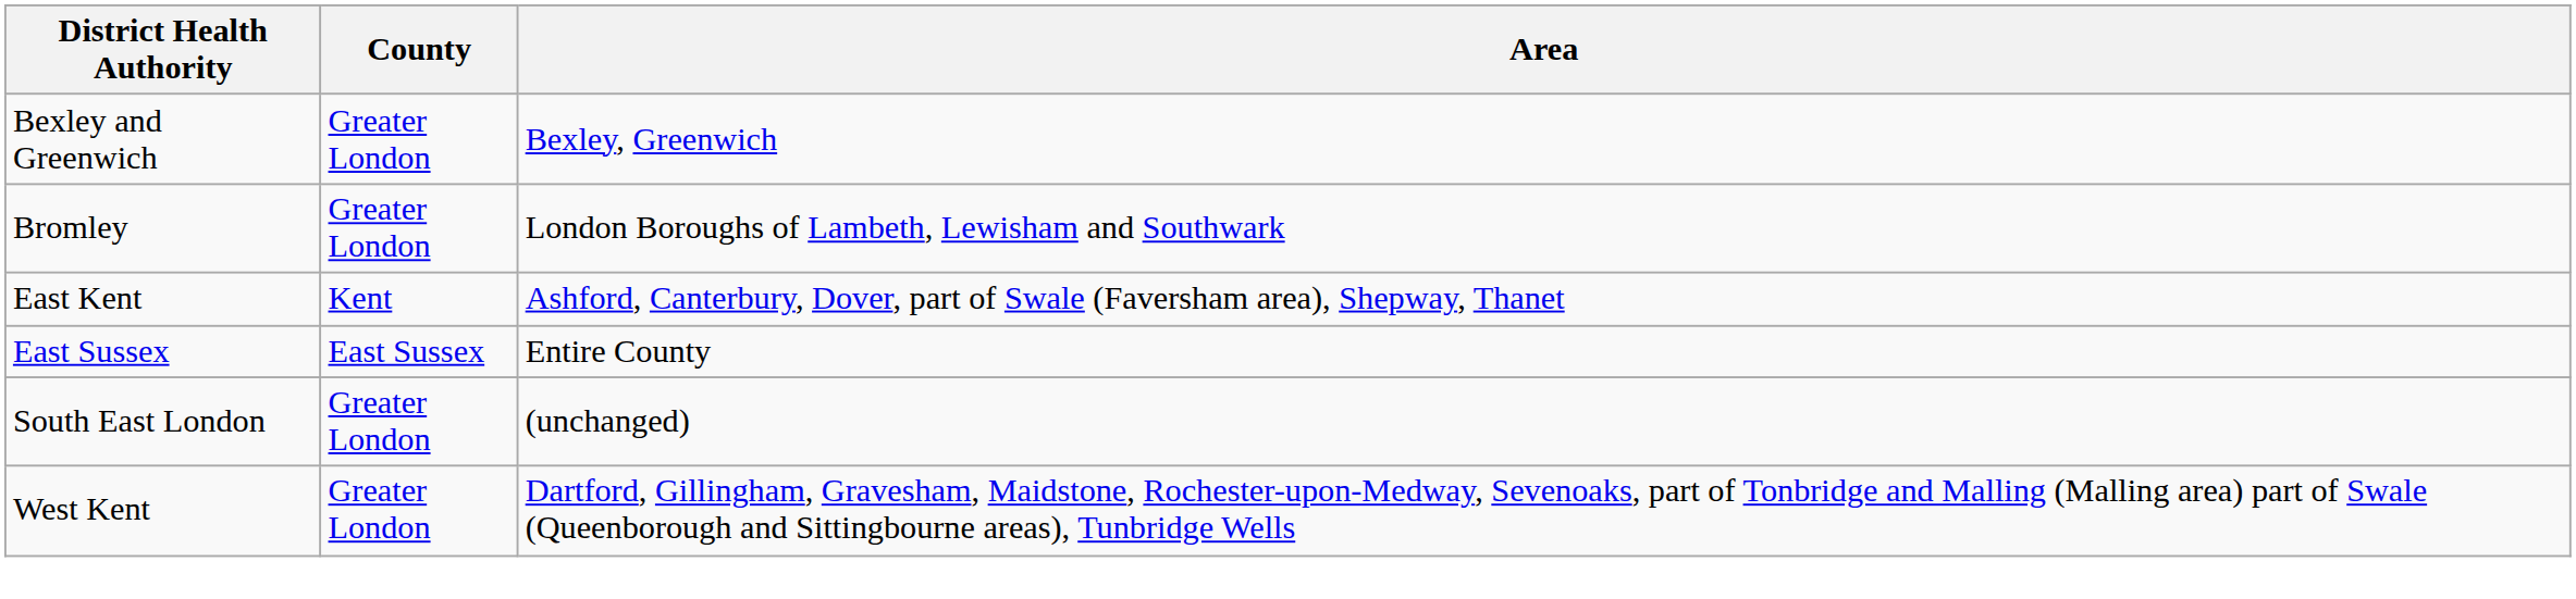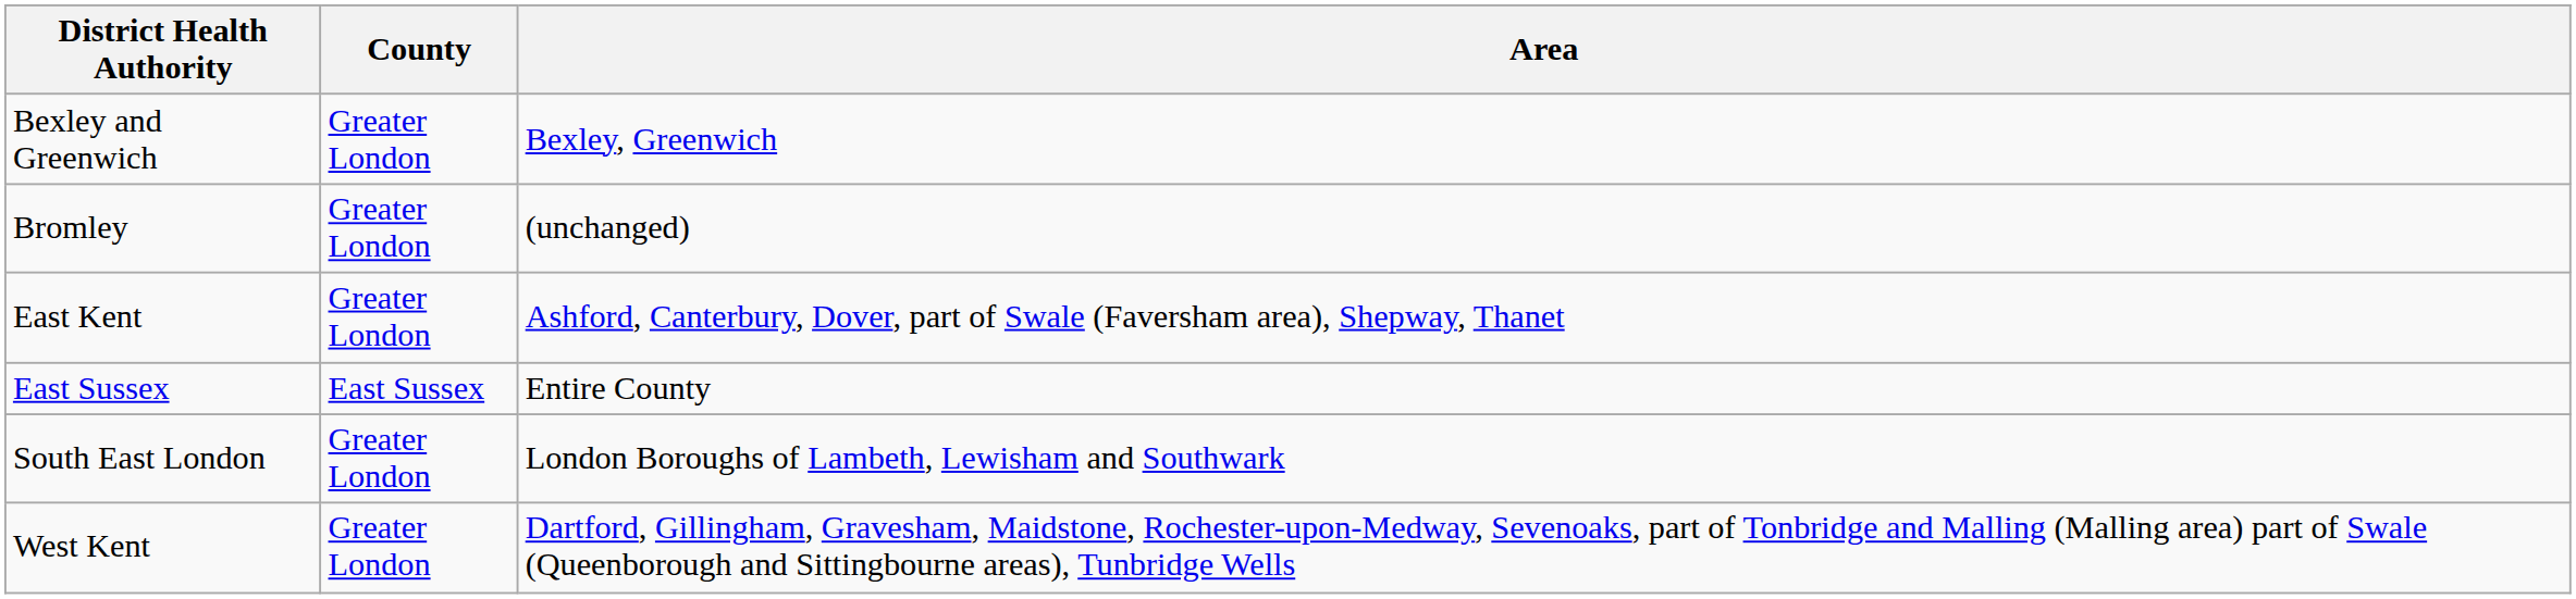 <table class="wikitable">
 <tr>
 <th>District Health Authority</th>
 <th>County</th>
 <th>Area</th>
 </tr>
 <tr>
 <td>Bexley and Greenwich</td>
 <td><a href='#'>Greater London</a></td>
 <td><a href='#'>Bexley</a>, <a href='#'>Greenwich</a></td>
 </tr>
 <tr>
 <td>Bromley</td>
 <td><a href='#'>Greater London</a></td>
-<td>London Boroughs of <a href='#'>Lambeth</a>, <a href='#'>Lewisham</a> and <a href='#'>Southwark</a></td>
+<td>(unchanged)</td>
 </tr>
 <tr>
 <td>East Kent</td>
-<td><a href='#'>Kent</a></td>
+<td><a href='#'>Greater London</a></td>
 <td><a href='#'>Ashford</a>, <a href='#'>Canterbury</a>, <a href='#'>Dover</a>, part of <a href='#'>Swale</a> (Faversham area), <a href='#'>Shepway</a>, <a href='#'>Thanet</a></td>
 </tr>
 <tr>
 <td><a href='#'>East Sussex</a></td>
 <td><a href='#'>East Sussex</a></td>
 <td>Entire County</td>
 </tr>
 <tr>
 <td>South East London</td>
 <td><a href='#'>Greater London</a></td>
-<td>(unchanged)</td>
+<td>London Boroughs of <a href='#'>Lambeth</a>, <a href='#'>Lewisham</a> and <a href='#'>Southwark</a></td>
 </tr>
 <tr>
 <td>West Kent</td>
 <td><a href='#'>Greater London</a></td>
 <td><a href='#'>Dartford</a>, <a href='#'>Gillingham</a>,  <a href='#'>Gravesham</a>, <a href='#'>Maidstone</a>, <a href='#'>Rochester-upon-Medway</a>, <a href='#'>Sevenoaks</a>, part of <a href='#'>Tonbridge and Malling</a> (Malling area) part of <a href='#'>Swale</a> (Queenborough and Sittingbourne areas), <a href='#'>Tunbridge Wells</a></td>
 </tr>
 </table>
